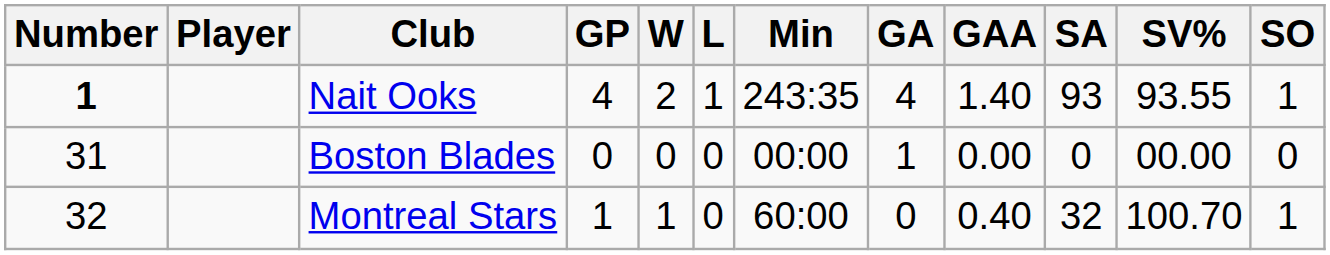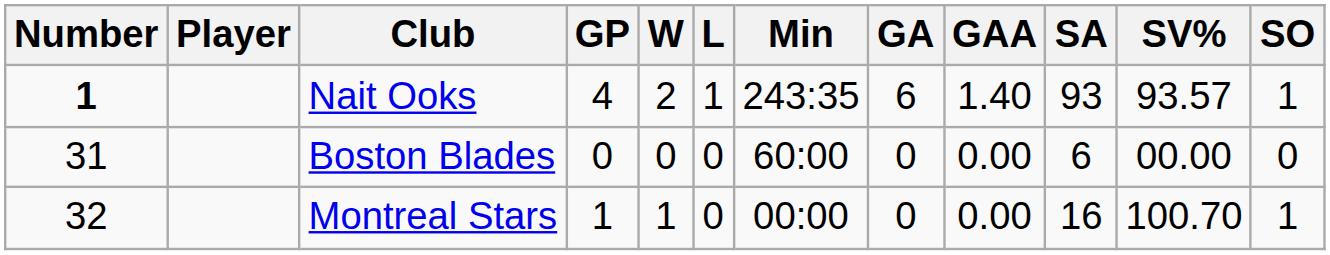 <table class="wikitable sortable" style="text-align: center;">
 <tr>
 <th>Number</th>
 <th>Player</th>
 <th>Club</th>
 <th>GP</th>
 <th>W</th>
 <th>L</th>
 <th>Min</th>
 <th>GA</th>
 <th>GAA</th>
 <th>SA</th>
 <th>SV%</th>
 <th>SO</th>
 </tr>
 <tr>
 <td><strong>1</strong></td>
 <td align=left></td>
 <td align=left> <a href='#'>Nait Ooks</a></td>
 <td>4</td>
 <td>2</td>
 <td>1</td>
 <td>243:35</td>
-<td>4</td>
+<td>6</td>
 <td>1.40</td>
 <td>93</td>
-<td>93.55</td>
+<td>93.57</td>
 <td>1</td>
 </tr>
 <tr>
 <td>31</td>
 <td align=left></td>
 <td align=left> <a href='#'>Boston Blades</a></td>
 <td>0</td>
 <td>0</td>
 <td>0</td>
-<td>00:00</td>
-<td>1</td>
+<td>60:00</td>
+<td>0</td>
 <td>0.00</td>
-<td>0</td>
+<td>6</td>
 <td>00.00</td>
 <td>0</td>
 </tr>
 <tr>
 <td>32</td>
 <td align=left></td>
 <td align=left> <a href='#'>Montreal Stars</a></td>
 <td>1</td>
 <td>1</td>
 <td>0</td>
-<td>60:00</td>
+<td>00:00</td>
 <td>0</td>
-<td>0.40</td>
-<td>32</td>
+<td>0.00</td>
+<td>16</td>
 <td>100.70</td>
 <td>1</td>
 </tr>
 </table>
